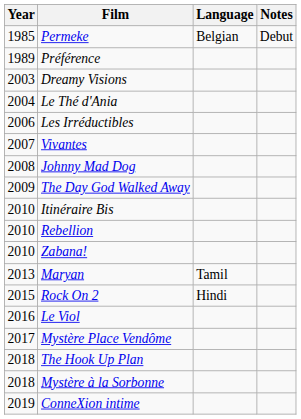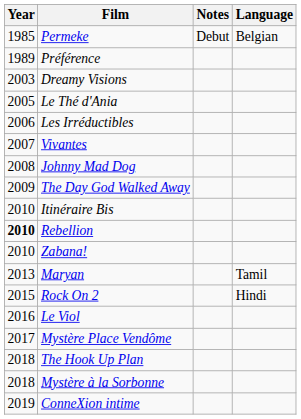 <table class="wikitable">
 <tr>
 <th>Year</th>
 <th>Film</th>
+<th>Notes</th>
 <th>Language</th>
-<th>Notes</th>
 </tr>
 <tr>
 <td>1985</td>
 <td><em><a href='#'>Permeke</a></em></td>
+<td>Debut</td>
 <td>Belgian</td>
-<td>Debut</td>
 </tr>
 <tr>
 <td>1989</td>
 <td><em>Préférence</em></td>
 <td></td>
 <td></td>
 </tr>
 <tr>
 <td>2003</td>
 <td><em>Dreamy Visions</em></td>
 <td></td>
 <td></td>
 </tr>
 <tr>
-<td>2004</td>
+<td>2005</td>
 <td><em>Le Thé d'Ania</em></td>
 <td></td>
 <td></td>
 </tr>
 <tr>
 <td>2006</td>
 <td><em>Les Irréductibles</em></td>
 <td></td>
 <td></td>
 </tr>
 <tr>
 <td>2007</td>
 <td><em><a href='#'>Vivantes</a></em></td>
 <td></td>
 <td></td>
 </tr>
 <tr>
 <td>2008</td>
 <td><em><a href='#'>Johnny Mad Dog</a></em></td>
 <td></td>
 <td></td>
 </tr>
 <tr>
 <td>2009</td>
 <td><em><a href='#'>The Day God Walked Away</a></em></td>
 <td></td>
 <td></td>
 </tr>
 <tr>
 <td>2010</td>
 <td><em>Itinéraire Bis</em></td>
 <td></td>
 <td></td>
 </tr>
 <tr>
-<td>2010</td>
+<td><strong>2010</strong></td>
 <td><em><a href='#'>Rebellion</a></em></td>
 <td></td>
 <td></td>
 </tr>
 <tr>
 <td>2010</td>
 <td><em><a href='#'>Zabana!</a></em></td>
 <td></td>
 <td></td>
 </tr>
 <tr>
 <td>2013</td>
 <td><em><a href='#'>Maryan</a></em></td>
+<td></td>
 <td>Tamil</td>
-<td></td>
 </tr>
 <tr>
 <td>2015</td>
 <td><em><a href='#'>Rock On 2</a></em></td>
+<td></td>
 <td>Hindi</td>
-<td></td>
 </tr>
 <tr>
 <td>2016</td>
 <td><em><a href='#'>Le Viol</a></em></td>
 <td></td>
 <td></td>
 </tr>
 <tr>
 <td>2017</td>
 <td><em><a href='#'>Mystère Place Vendôme</a></em></td>
 <td></td>
 <td></td>
 </tr>
 <tr>
 <td>2018</td>
 <td><em><a href='#'>The Hook Up Plan</a></em></td>
 <td></td>
 <td></td>
 </tr>
 <tr>
 <td>2018</td>
 <td><em><a href='#'>Mystère à la Sorbonne</a></em></td>
 <td></td>
 <td></td>
 </tr>
 <tr>
 <td>2019</td>
 <td><em><a href='#'>ConneXion intime</a></em></td>
 <td></td>
 <td></td>
 </tr>
 </table>
